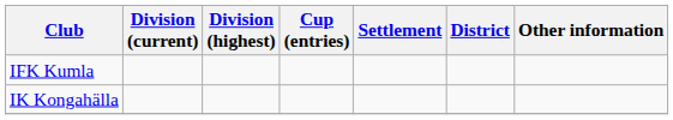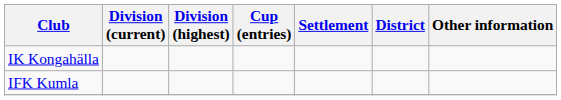 <table class="wikitable" style="text-align:left">
 <tr>
 <th style= width="180px"><a href='#'>Club</a></th>
 <th style= width="80px"><a href='#'>Division</a><br> (current)</th>
 <th style= width="80px"><a href='#'>Division</a><br> (highest)</th>
 <th style= width="60px"><a href='#'>Cup</a><br> (entries)</th>
 <th style= width="110px"><a href='#'>Settlement</a></th>
 <th style= width="110px"><a href='#'>District</a></th>
 <th style= width="230px">Other information</th>
 </tr>
 <tr>
-<td><a href='#'>IFK Kumla</a></td>
+<td><a href='#'>IK Kongahälla</a></td>
 <td></td>
 <td></td>
 <td></td>
 <td></td>
 <td></td>
 <td></td>
 </tr>
 <tr>
-<td><a href='#'>IK Kongahälla</a></td>
+<td><a href='#'>IFK Kumla</a></td>
 <td></td>
 <td></td>
 <td></td>
 <td></td>
 <td></td>
 <td></td>
 </tr>
 <tr>
 </tr>
 </table>
